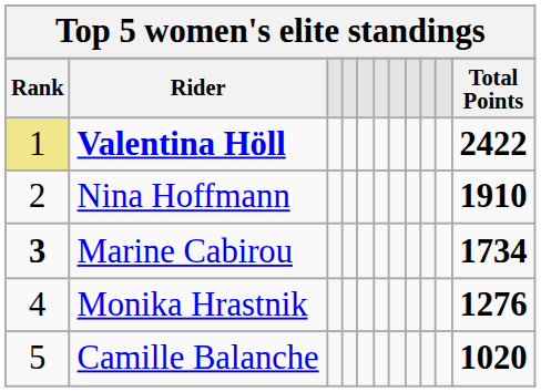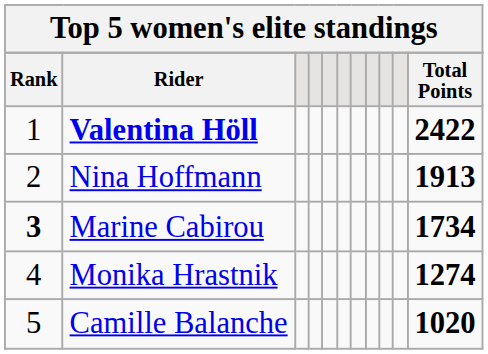 <table class="wikitable sortable">
 <tr>
 <th colspan=27 align="center"><strong>Top 5 women's elite standings</strong></th>
 </tr>
 <tr>
 </tr>
 <tr style="font-size:8pt;font-weight:bold">
 <th align="center">Rank</th>
 <th align="center">Rider</th>
 <th class=unsortable style="background:#E5E4E2;"><small></small></th>
 <th class=unsortable style="background:#E5E4E2;"><small></small></th>
 <th class=unsortable style="background:#E5E4E2;"><small></small></th>
 <th class=unsortable style="background:#E5E4E2;"><small></small></th>
 <th class=unsortable style="background:#E5E4E2;"><small></small></th>
 <th class=unsortable style="background:#E5E4E2;"><small></small></th>
 <th class=unsortable style="background:#E5E4E2;"><small></small></th>
 <th class=unsortable style="background:#E5E4E2;"><small></small></th>
 <th align="center">Total<br>Points</th>
 </tr>
 <tr>
-<td align=center style="background: khaki;">1</td>
+<td align=center>1</td>
 <td> <strong><a href='#'>Valentina Höll</a></strong></td>
 <td align=center></td>
 <td align=center></td>
 <td align=center></td>
 <td align=center></td>
 <td align=center></td>
 <td align=center></td>
 <td align=center></td>
 <td align=center></td>
 <td align=center><strong>2422</strong></td>
 </tr>
 <tr>
 <td align=center>2</td>
 <td> <a href='#'>Nina Hoffmann</a></td>
 <td align=center></td>
 <td align=center></td>
 <td align=center></td>
 <td align=center></td>
 <td align=center></td>
 <td align=center></td>
 <td align=center></td>
 <td align=center></td>
-<td align=center><strong>1910</strong></td>
+<td align=center><strong>1913</strong></td>
 </tr>
 <tr>
 <td align=center><strong>3</strong></td>
 <td> <a href='#'>Marine Cabirou</a></td>
 <td align=center></td>
 <td align=center></td>
 <td align=center></td>
 <td align=center></td>
 <td align=center></td>
 <td align=center></td>
 <td align=center></td>
 <td align=center></td>
 <td align=center><strong>1734</strong></td>
 </tr>
 <tr>
 <td align=center>4</td>
 <td> <a href='#'>Monika Hrastnik</a></td>
 <td align=center></td>
 <td align=center></td>
 <td align=center></td>
 <td align=center></td>
 <td align=center></td>
 <td align=center></td>
 <td align=center></td>
 <td align=center></td>
-<td align=center><strong>1276</strong></td>
+<td align=center><strong>1274</strong></td>
 </tr>
 <tr>
 <td align=center>5</td>
 <td> <a href='#'>Camille Balanche</a></td>
 <td align=center></td>
 <td align=center></td>
 <td align=center></td>
 <td align=center></td>
 <td align=center></td>
 <td align=center></td>
 <td align=center></td>
 <td align=center></td>
 <td align=center><strong>1020</strong><br></td>
 </tr>
 </table>
